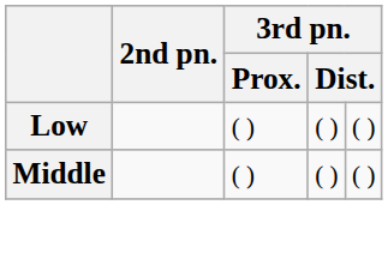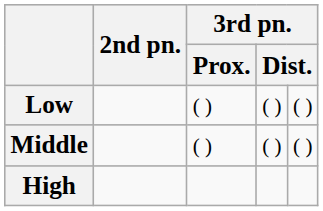 <table class="wikitable">
 <tr>
 <th rowspan="2"></th>
 <th rowspan="2">2nd pn.</th>
 <th colspan="3">3rd pn.</th>
 </tr>
 <tr>
 <th>Prox.</th>
 <th colspan="2">Dist.</th>
 </tr>
 <tr>
 <th>Low</th>
 <td> </td>
 <td>  <small>( )</small></td>
 <td>  <small>( )</small></td>
 <td>  <small>( )</small></td>
 </tr>
 <tr>
 <th>Middle</th>
 <td> </td>
 <td>  <small>( )</small></td>
 <td>  <small>( )</small></td>
 <td>  <small>( )</small></td>
 </tr>
+<tr>
+<th>High</th>
+<td> </td>
+<td> </td>
+<td></td>
+<td> </td>
+</tr>
 </table>
